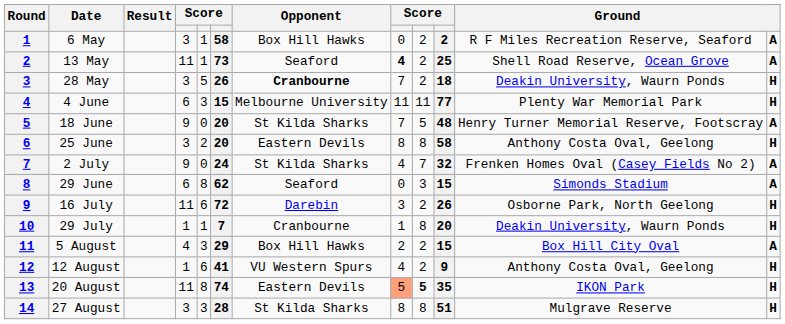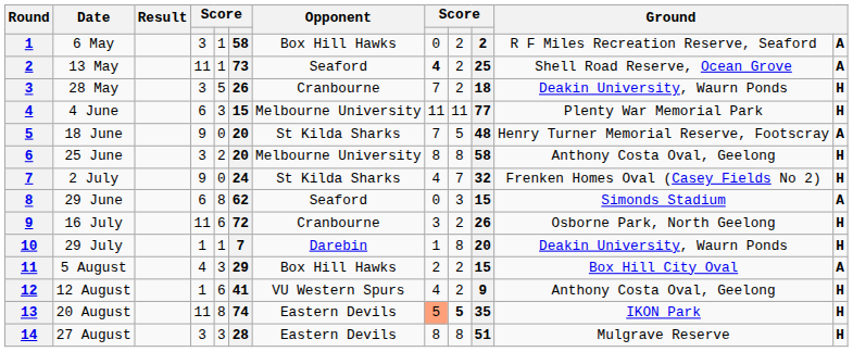 <table class="wikitable plainrowheaders" style="font-size:95%; text-align:center;">
 <tr>
 <th scope="col" rowspan="2">Round</th>
 <th scope="col" rowspan="2">Date</th>
 <th scope="col" rowspan="2">Result</th>
 <th scope="col" colspan="3">Score</th>
 <th scope="col" rowspan="2">Opponent</th>
 <th scope="col" colspan="3">Score</th>
 <th scope="col" rowspan="2" colspan="2">Ground</th>
 </tr>
 <tr>
 <th scope="col"></th>
 <th scope="col"></th>
 <th scope="col"></th>
 <th scope="col"></th>
 <th scope="col"></th>
 <th scope="col"></th>
 </tr>
 <tr>
 <th scope="row" style="text-align:center;"><a href='#'>1</a></th>
 <td>6 May</td>
 <td></td>
 <td>3</td>
 <td>1</td>
 <th>58</th>
 <td>Box Hill Hawks</td>
 <td>0</td>
 <td>2</td>
 <th>2</th>
 <td>R F Miles Recreation Reserve, Seaford</td>
 <td><strong>A</strong></td>
 </tr>
 <tr>
 <th scope="row" style="text-align:center;"><a href='#'>2</a></th>
 <td>13 May</td>
 <td></td>
 <td>11</td>
 <td>1</td>
 <th>73</th>
 <td>Seaford</td>
 <td><strong>4</strong></td>
 <td>2</td>
 <th>25</th>
 <td>Shell Road Reserve, <a href='#'>Ocean Grove</a></td>
 <td><strong>A</strong></td>
 </tr>
 <tr>
 <th scope="row" style="text-align:center;"><a href='#'>3</a></th>
 <td>28 May</td>
 <td></td>
 <td>3</td>
 <td>5</td>
 <th>26</th>
-<td><strong>Cranbourne</strong></td>
+<td>Cranbourne</td>
 <td>7</td>
 <td>2</td>
 <th>18</th>
 <td><a href='#'>Deakin University</a>, Waurn Ponds</td>
 <td><strong>H</strong></td>
 </tr>
 <tr>
 <th scope="row" style="text-align:center;"><a href='#'>4</a></th>
 <td>4 June</td>
 <td></td>
 <td>6</td>
 <td>3</td>
 <th>15</th>
 <td>Melbourne University</td>
 <td>11</td>
 <td>11</td>
 <th>77</th>
 <td>Plenty War Memorial Park</td>
 <td><strong>H</strong></td>
 </tr>
 <tr>
 <th scope="row" style="text-align:center;"><a href='#'>5</a></th>
 <td>18 June</td>
 <td></td>
 <td>9</td>
 <td>0</td>
 <th>20</th>
 <td>St Kilda Sharks</td>
 <td>7</td>
 <td>5</td>
 <th>48</th>
 <td>Henry Turner Memorial Reserve, Footscray</td>
 <td><strong>A</strong></td>
 </tr>
 <tr>
 <th scope="row" style="text-align:center;"><a href='#'>6</a></th>
 <td>25 June</td>
 <td></td>
 <td>3</td>
 <td>2</td>
 <th>20</th>
-<td>Eastern Devils</td>
+<td>Melbourne University</td>
 <td>8</td>
 <td>8</td>
 <th>58</th>
 <td>Anthony Costa Oval, Geelong</td>
 <td><strong>H</strong></td>
 </tr>
 <tr>
 <th scope="row" style="text-align:center;"><a href='#'>7</a></th>
 <td>2 July</td>
 <td></td>
 <td>9</td>
 <td>0</td>
 <th>24</th>
 <td>St Kilda Sharks</td>
 <td>4</td>
 <td>7</td>
 <th>32</th>
 <td>Frenken Homes Oval (<a href='#'>Casey Fields</a> No 2)</td>
-<td><strong>A</strong></td>
+<td><strong>H</strong></td>
 </tr>
 <tr>
 <th scope="row" style="text-align:center;"><a href='#'>8</a></th>
 <td>29 June</td>
 <td></td>
 <td>6</td>
 <td>8</td>
 <th>62</th>
 <td>Seaford</td>
 <td>0</td>
 <td>3</td>
 <th>15</th>
 <td><a href='#'>Simonds Stadium</a></td>
 <td><strong>A</strong></td>
 </tr>
 <tr>
 <th scope="row" style="text-align:center;"><a href='#'>9</a></th>
 <td>16 July</td>
 <td></td>
 <td>11</td>
 <td>6</td>
 <th>72</th>
-<td><a href='#'>Darebin</a></td>
+<td>Cranbourne</td>
 <td>3</td>
 <td>2</td>
 <th>26</th>
 <td>Osborne Park, North Geelong</td>
 <td><strong>H</strong></td>
 </tr>
 <tr>
 <th scope="row" style="text-align:center;"><a href='#'>10</a></th>
 <td>29 July</td>
 <td></td>
 <td>1</td>
 <td>1</td>
 <th>7</th>
-<td>Cranbourne</td>
+<td><a href='#'>Darebin</a></td>
 <td>1</td>
 <td>8</td>
 <th>20</th>
 <td><a href='#'>Deakin University</a>, Waurn Ponds</td>
 <td><strong>H</strong></td>
 </tr>
 <tr>
 <th scope="row" style="text-align:center;"><a href='#'>11</a></th>
 <td>5 August</td>
 <td></td>
 <td>4</td>
 <td>3</td>
 <th>29</th>
 <td>Box Hill Hawks</td>
 <td>2</td>
 <td>2</td>
 <th>15</th>
 <td><a href='#'>Box Hill City Oval</a></td>
 <td><strong>A</strong></td>
 </tr>
 <tr>
 <th scope="row" style="text-align:center;"><a href='#'>12</a></th>
 <td>12 August</td>
 <td></td>
 <td>1</td>
 <td>6</td>
 <th>41</th>
 <td>VU Western Spurs</td>
 <td>4</td>
 <td>2</td>
 <th>9</th>
 <td>Anthony Costa Oval, Geelong</td>
 <td><strong>H</strong></td>
 </tr>
 <tr>
 <th scope="row" style="text-align:center;"><a href='#'>13</a></th>
 <td>20 August</td>
 <td></td>
 <td>11</td>
 <td>8</td>
 <th>74</th>
 <td>Eastern Devils</td>
 <td style="background: lightsalmon;">5</td>
 <td><strong>5</strong></td>
 <th>35</th>
 <td><a href='#'>IKON Park</a></td>
 <td><strong>H</strong></td>
 </tr>
 <tr>
 <th scope="row" style="text-align:center;"><a href='#'>14</a></th>
 <td>27 August</td>
 <td></td>
 <td>3</td>
 <td>3</td>
 <th>28</th>
-<td>St Kilda Sharks</td>
+<td>Eastern Devils</td>
 <td>8</td>
 <td>8</td>
 <th>51</th>
 <td>Mulgrave Reserve</td>
 <td><strong>H</strong></td>
 </tr>
 </table>
